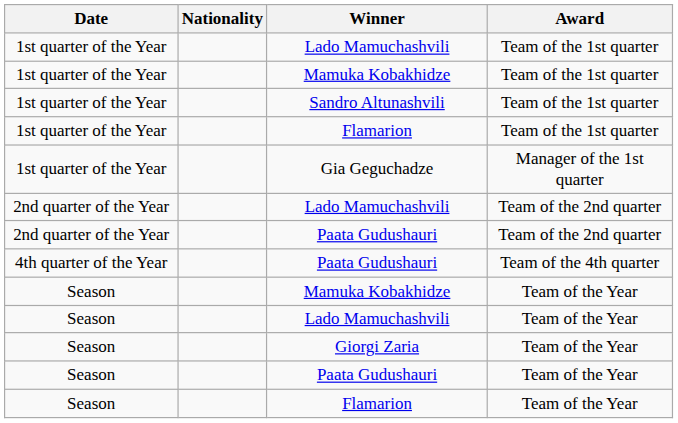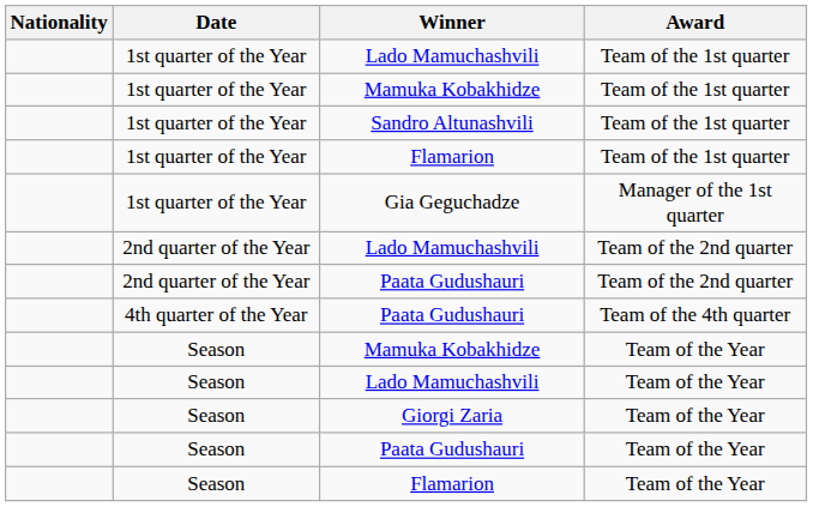 <table class="wikitable" style="text-align:center; font-size:90%; ">
 <tr>
+<th width=60>Nationality</th>
 <th width=140>Date</th>
-<th width=60>Nationality</th>
 <th width=180>Winner</th>
 <th width=150>Award</th>
 </tr>
 <tr>
+<td></td>
 <td>1st quarter of the Year</td>
-<td></td>
 <td><a href='#'>Lado Mamuchashvili</a></td>
 <td>Team of the 1st quarter</td>
 </tr>
 <tr>
+<td></td>
 <td>1st quarter of the Year</td>
-<td></td>
 <td><a href='#'>Mamuka Kobakhidze</a></td>
 <td>Team of the 1st quarter</td>
 </tr>
 <tr>
+<td></td>
 <td>1st quarter of the Year</td>
-<td></td>
 <td><a href='#'>Sandro Altunashvili</a></td>
 <td>Team of the 1st quarter</td>
 </tr>
 <tr>
+<td></td>
 <td>1st quarter of the Year</td>
-<td></td>
 <td><a href='#'>Flamarion</a></td>
 <td>Team of the 1st quarter</td>
 </tr>
 <tr>
+<td></td>
 <td>1st quarter of the Year</td>
-<td></td>
 <td>Gia Geguchadze</td>
 <td>Manager of the 1st quarter</td>
 </tr>
 <tr>
+<td></td>
 <td>2nd quarter of the Year</td>
-<td></td>
 <td><a href='#'>Lado Mamuchashvili</a></td>
 <td>Team of the 2nd quarter</td>
 </tr>
 <tr>
+<td></td>
 <td>2nd quarter of the Year</td>
-<td></td>
 <td><a href='#'>Paata Gudushauri</a></td>
 <td>Team of the 2nd quarter</td>
 </tr>
 <tr>
+<td></td>
 <td>4th quarter of the Year</td>
-<td></td>
 <td><a href='#'>Paata Gudushauri</a></td>
 <td>Team of the 4th quarter</td>
 </tr>
 <tr>
+<td></td>
 <td>Season</td>
-<td></td>
 <td><a href='#'>Mamuka Kobakhidze</a></td>
 <td>Team of the Year</td>
 </tr>
 <tr>
+<td></td>
 <td>Season</td>
-<td></td>
 <td><a href='#'>Lado Mamuchashvili</a></td>
 <td>Team of the Year</td>
 </tr>
 <tr>
+<td></td>
 <td>Season</td>
-<td></td>
 <td><a href='#'>Giorgi Zaria</a></td>
 <td>Team of the Year</td>
 </tr>
 <tr>
+<td></td>
 <td>Season</td>
-<td></td>
 <td><a href='#'>Paata Gudushauri</a></td>
 <td>Team of the Year</td>
 </tr>
 <tr>
+<td></td>
 <td>Season</td>
-<td></td>
 <td><a href='#'>Flamarion</a></td>
 <td>Team of the Year</td>
 </tr>
 </table>
